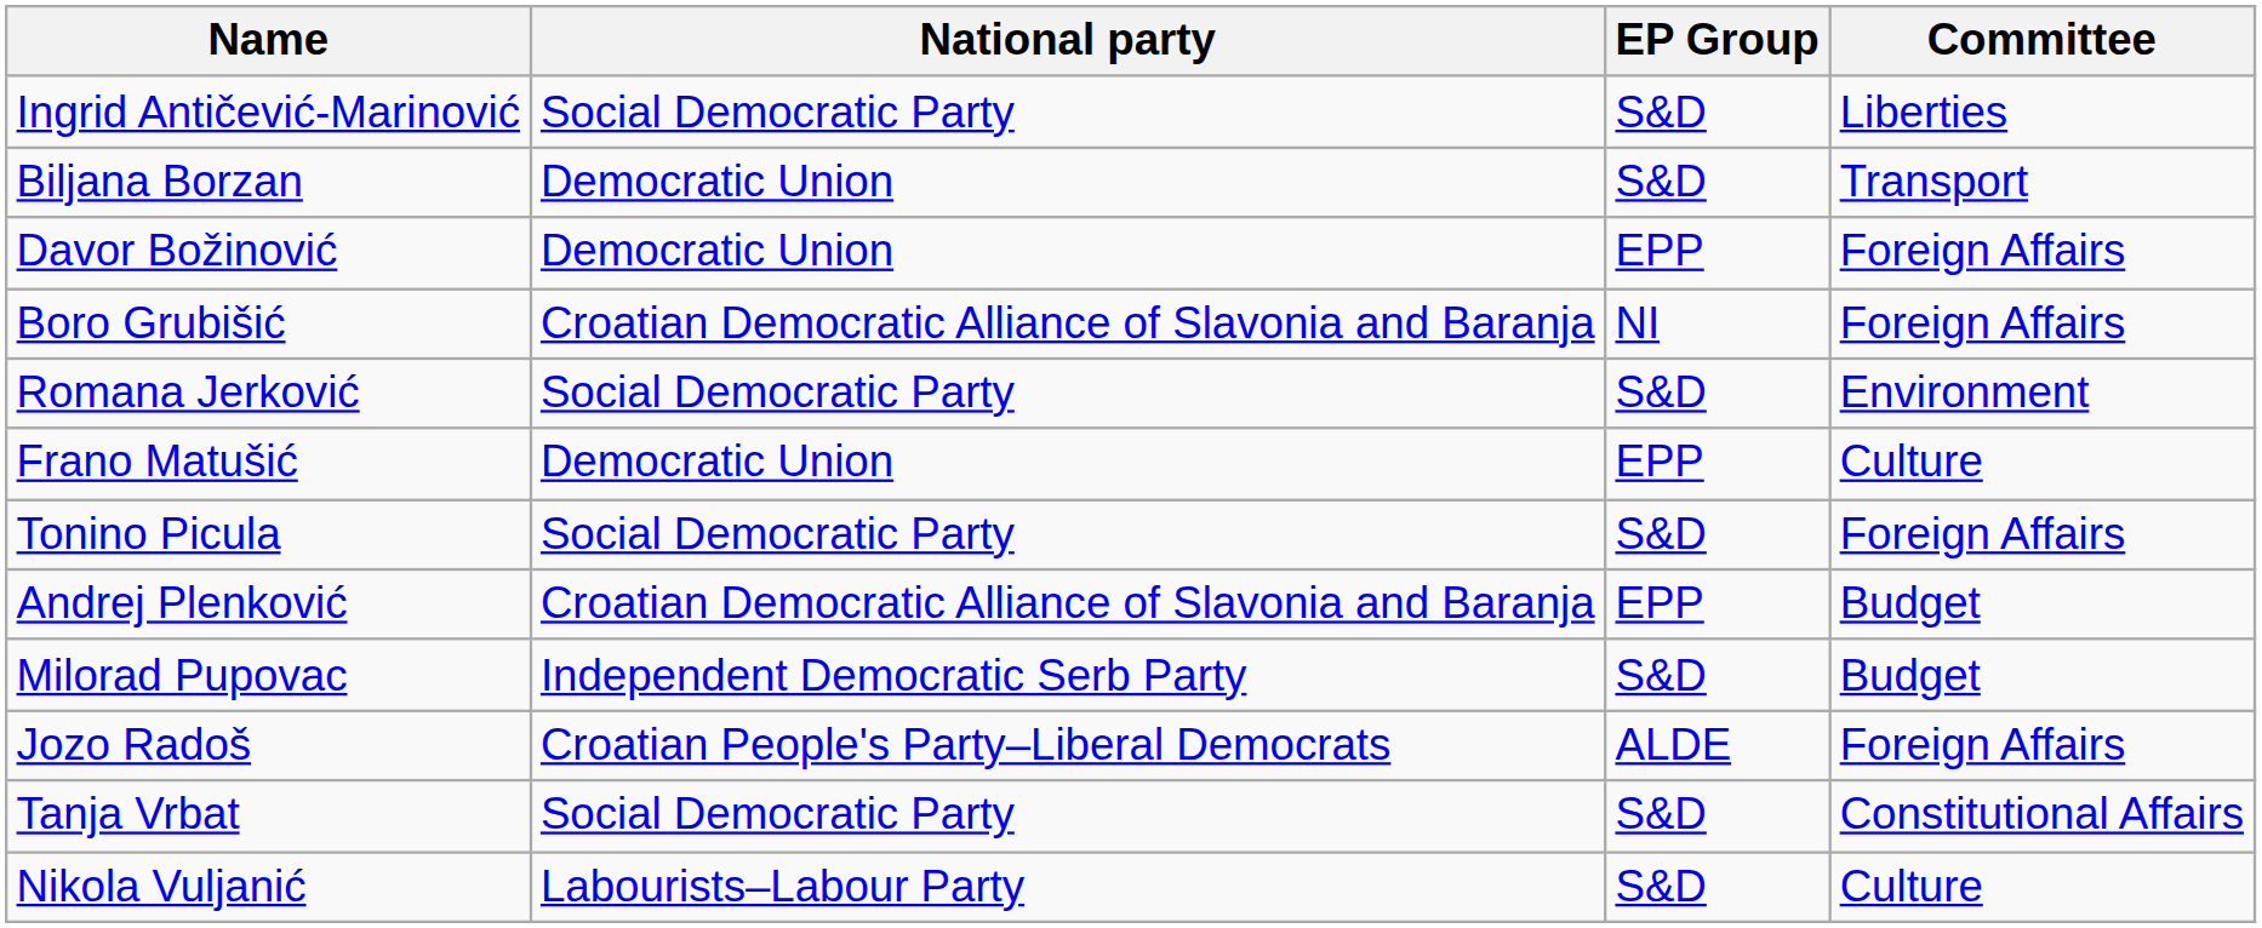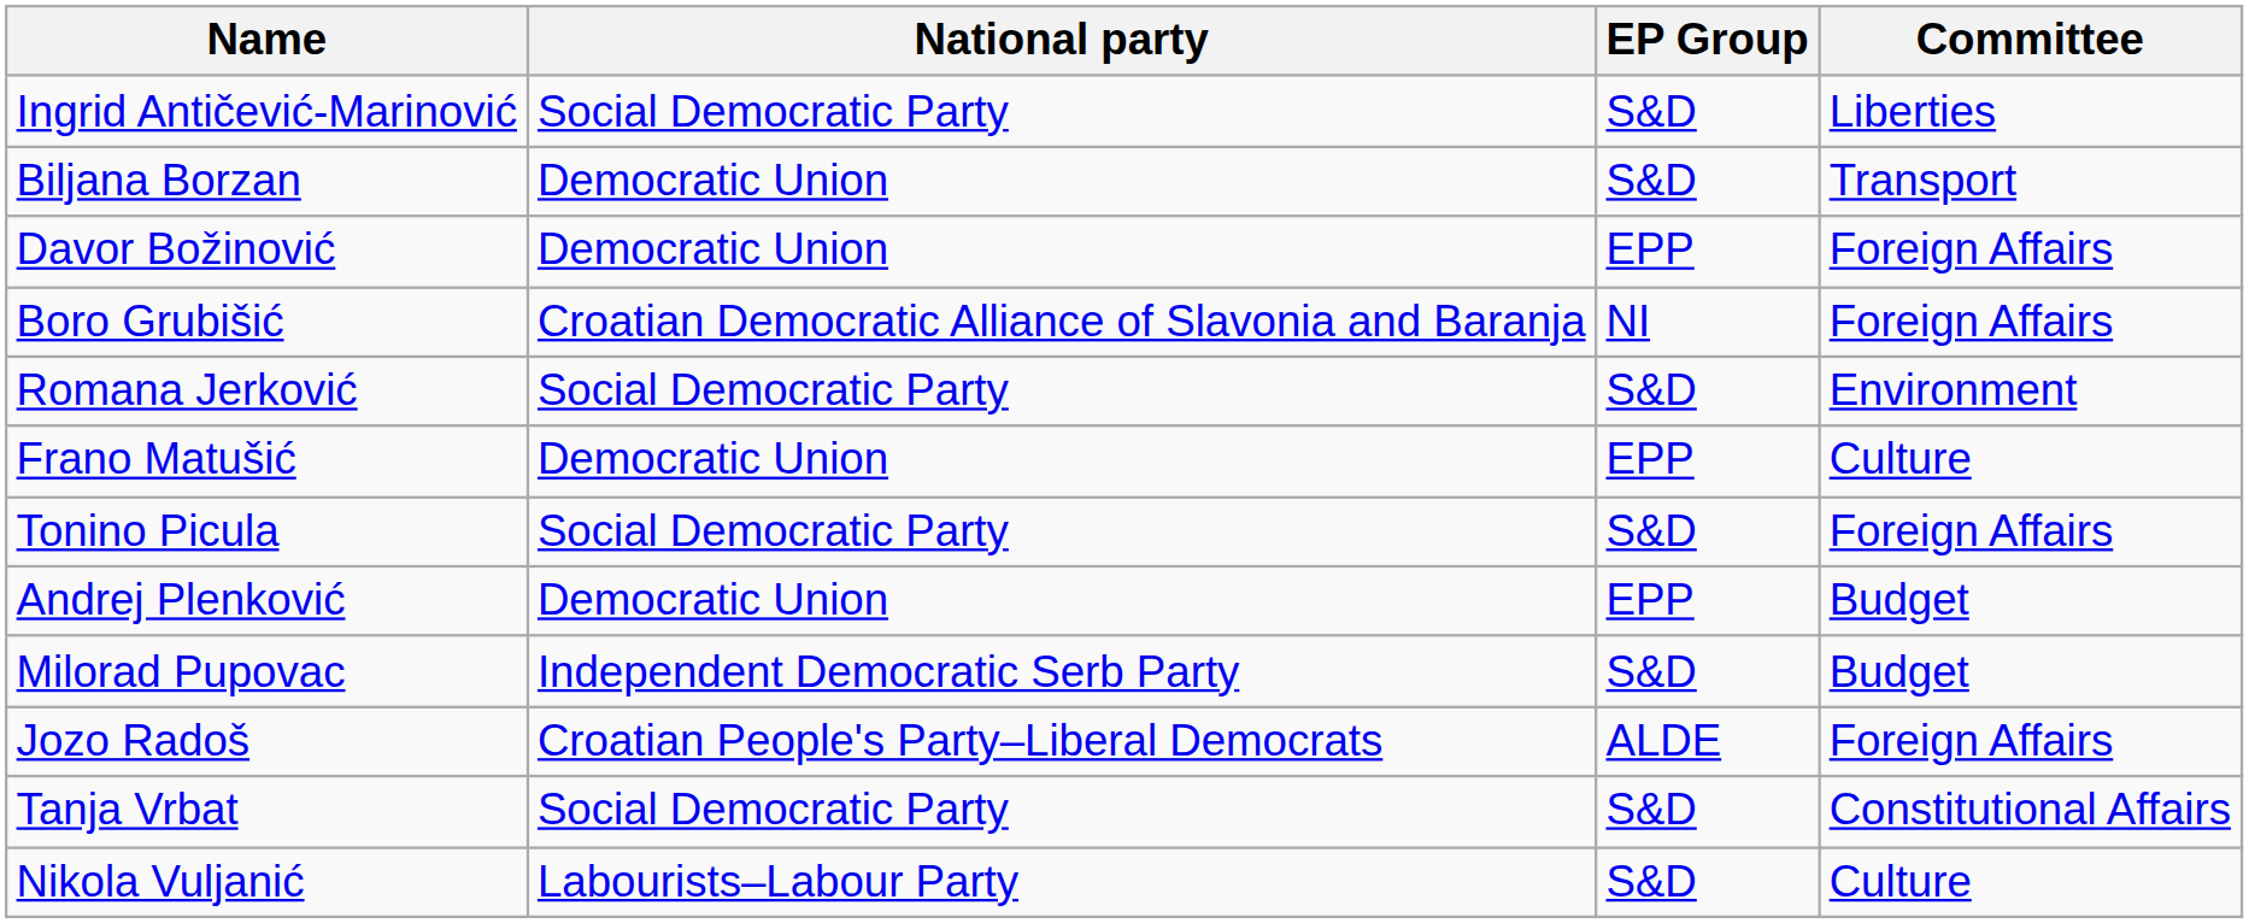 <table class="sortable wikitable">
 <tr>
 <th>Name</th>
 <th>National party</th>
 <th>EP Group</th>
 <th>Committee</th>
 </tr>
 <tr>
 <td><a href='#'>Ingrid Antičević-Marinović</a></td>
 <td> <a href='#'>Social Democratic Party</a></td>
 <td> <a href='#'>S&D</a></td>
 <td><a href='#'>Liberties</a></td>
 </tr>
 <tr>
 <td><a href='#'>Biljana Borzan</a></td>
 <td> <a href='#'>Democratic Union</a></td>
 <td> <a href='#'>S&D</a></td>
 <td><a href='#'>Transport</a></td>
 </tr>
 <tr>
 <td><a href='#'>Davor Božinović</a></td>
 <td> <a href='#'>Democratic Union</a></td>
 <td> <a href='#'>EPP</a></td>
 <td><a href='#'>Foreign Affairs</a></td>
 </tr>
 <tr>
 <td><a href='#'>Boro Grubišić</a></td>
 <td> <a href='#'>Croatian Democratic Alliance of Slavonia and Baranja</a></td>
 <td> <a href='#'>NI</a></td>
 <td><a href='#'>Foreign Affairs</a></td>
 </tr>
 <tr>
 <td><a href='#'>Romana Jerković</a></td>
 <td> <a href='#'>Social Democratic Party</a></td>
 <td> <a href='#'>S&D</a></td>
 <td><a href='#'>Environment</a></td>
 </tr>
 <tr>
 <td><a href='#'>Frano Matušić</a></td>
 <td> <a href='#'>Democratic Union</a></td>
 <td> <a href='#'>EPP</a></td>
 <td><a href='#'>Culture</a></td>
 </tr>
 <tr>
 <td><a href='#'>Tonino Picula</a></td>
 <td> <a href='#'>Social Democratic Party</a></td>
 <td> <a href='#'>S&D</a></td>
 <td><a href='#'>Foreign Affairs</a></td>
 </tr>
 <tr>
 <td><a href='#'>Andrej Plenković</a></td>
-<td> <a href='#'>Croatian Democratic Alliance of Slavonia and Baranja</a></td>
+<td> <a href='#'>Democratic Union</a></td>
 <td> <a href='#'>EPP</a></td>
 <td><a href='#'>Budget</a></td>
 </tr>
 <tr>
 <td><a href='#'>Milorad Pupovac</a></td>
 <td> <a href='#'>Independent Democratic Serb Party</a></td>
 <td> <a href='#'>S&D</a></td>
 <td><a href='#'>Budget</a></td>
 </tr>
 <tr>
 <td><a href='#'>Jozo Radoš</a></td>
 <td> <a href='#'>Croatian People's Party–Liberal Democrats</a></td>
 <td> <a href='#'>ALDE</a></td>
 <td><a href='#'>Foreign Affairs</a></td>
 </tr>
 <tr>
 <td><a href='#'>Tanja Vrbat</a></td>
 <td> <a href='#'>Social Democratic Party</a></td>
 <td> <a href='#'>S&D</a></td>
 <td><a href='#'>Constitutional Affairs</a></td>
 </tr>
 <tr>
 <td><a href='#'>Nikola Vuljanić</a></td>
 <td> <a href='#'>Labourists–Labour Party</a></td>
 <td> <a href='#'>S&D</a></td>
 <td><a href='#'>Culture</a></td>
 </tr>
 </table>
